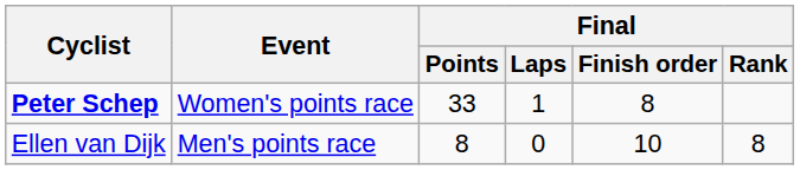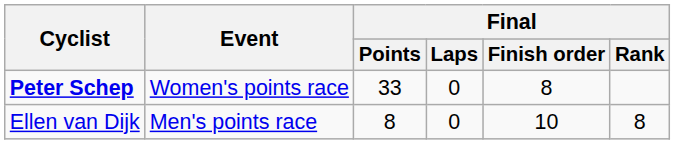 <table class="wikitable" style="font-size:90%">
 <tr>
 <th rowspan=2>Cyclist</th>
 <th rowspan=2>Event</th>
 <th colspan=4>Final</th>
 </tr>
 <tr style="font-size:95%">
 <th>Points</th>
 <th>Laps</th>
 <th>Finish order</th>
 <th>Rank</th>
 </tr>
 <tr align=center>
 <td align=left><strong><a href='#'>Peter Schep</a></strong></td>
 <td align=left><a href='#'>Women's points race</a></td>
 <td>33</td>
-<td>1</td>
+<td>0</td>
 <td>8</td>
 <td></td>
 </tr>
 <tr align=center>
 <td align=left><a href='#'>Ellen van Dijk</a></td>
 <td align=left><a href='#'>Men's points race</a></td>
 <td>8</td>
 <td>0</td>
 <td>10</td>
 <td>8</td>
 </tr>
 </table>
